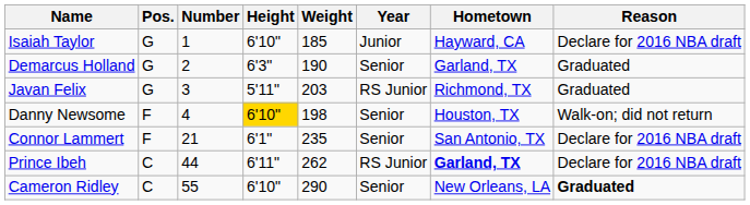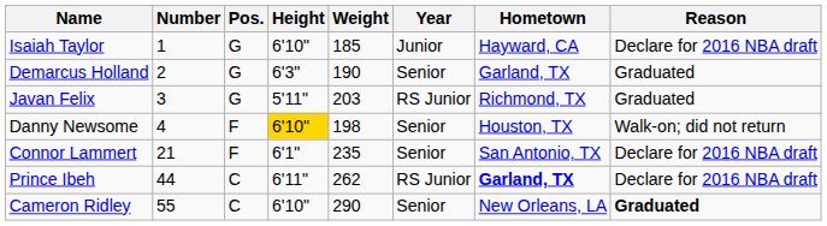 <table class="wikitable sortable" border="1">
 <tr>
 <th>Name</th>
+<th>Number</th>
 <th>Pos.</th>
-<th>Number</th>
 <th>Height</th>
 <th>Weight</th>
 <th>Year</th>
 <th>Hometown</th>
 <th class="unsortable">Reason</th>
 </tr>
 <tr>
 <td><a href='#'>Isaiah Taylor</a></td>
+<td>1</td>
 <td>G</td>
-<td>1</td>
 <td>6'10"</td>
 <td>185</td>
 <td>Junior</td>
 <td><a href='#'>Hayward, CA</a></td>
 <td>Declare for <a href='#'>2016 NBA draft</a></td>
 </tr>
 <tr>
 <td><a href='#'>Demarcus Holland</a></td>
+<td>2</td>
 <td>G</td>
-<td>2</td>
 <td>6'3"</td>
 <td>190</td>
 <td>Senior</td>
 <td><a href='#'>Garland, TX</a></td>
 <td>Graduated</td>
 </tr>
 <tr>
 <td><a href='#'>Javan Felix</a></td>
+<td>3</td>
 <td>G</td>
-<td>3</td>
 <td>5'11"</td>
 <td>203</td>
 <td>RS Junior</td>
 <td><a href='#'>Richmond, TX</a></td>
 <td>Graduated</td>
 </tr>
 <tr>
 <td>Danny Newsome</td>
+<td>4</td>
 <td>F</td>
-<td>4</td>
 <td style="background: gold;">6'10"</td>
 <td>198</td>
 <td>Senior</td>
 <td><a href='#'>Houston, TX</a></td>
 <td>Walk-on; did not return</td>
 </tr>
 <tr>
 <td><a href='#'>Connor Lammert</a></td>
+<td>21</td>
 <td>F</td>
-<td>21</td>
 <td>6'1"</td>
 <td>235</td>
 <td>Senior</td>
 <td><a href='#'>San Antonio, TX</a></td>
 <td>Declare for <a href='#'>2016 NBA draft</a></td>
 </tr>
 <tr>
 <td><a href='#'>Prince Ibeh</a></td>
+<td>44</td>
 <td>C</td>
-<td>44</td>
 <td>6'11"</td>
 <td>262</td>
 <td>RS Junior</td>
 <td><strong><a href='#'>Garland, TX</a></strong></td>
 <td>Declare for <a href='#'>2016 NBA draft</a></td>
 </tr>
 <tr>
 <td><a href='#'>Cameron Ridley</a></td>
+<td>55</td>
 <td>C</td>
-<td>55</td>
 <td>6'10"</td>
 <td>290</td>
 <td>Senior</td>
 <td><a href='#'>New Orleans, LA</a></td>
 <td><strong>Graduated</strong></td>
 </tr>
 </table>
